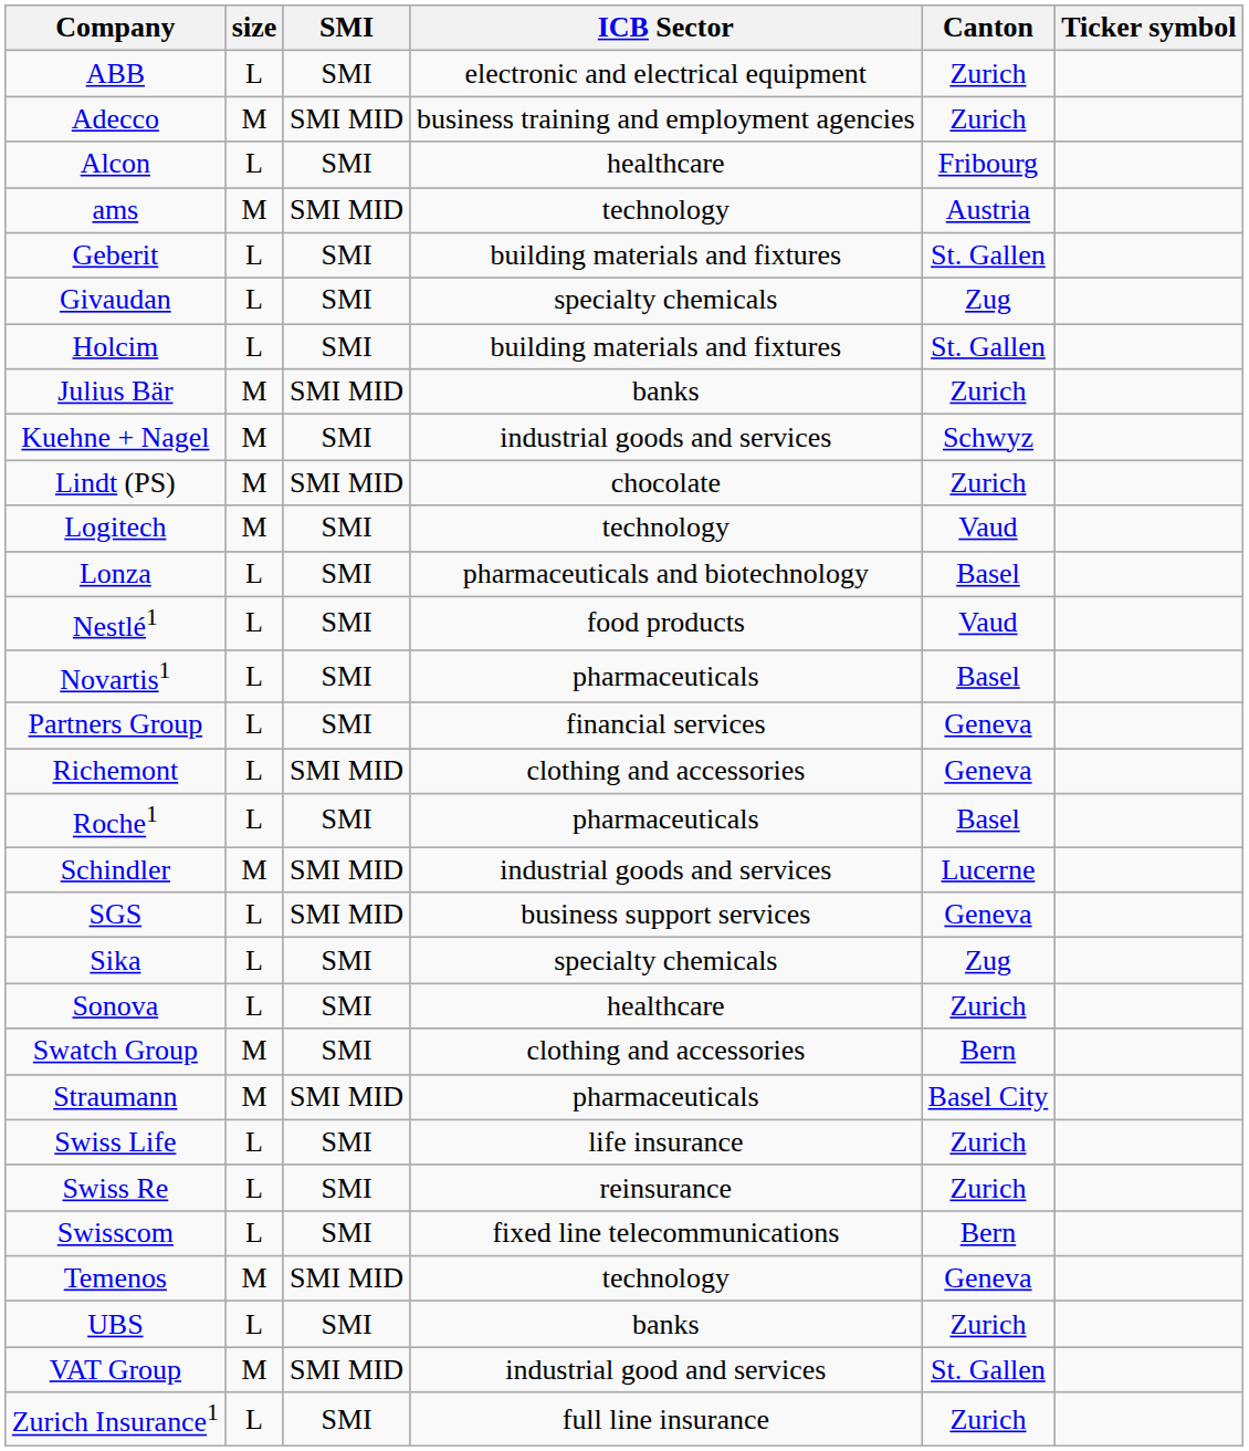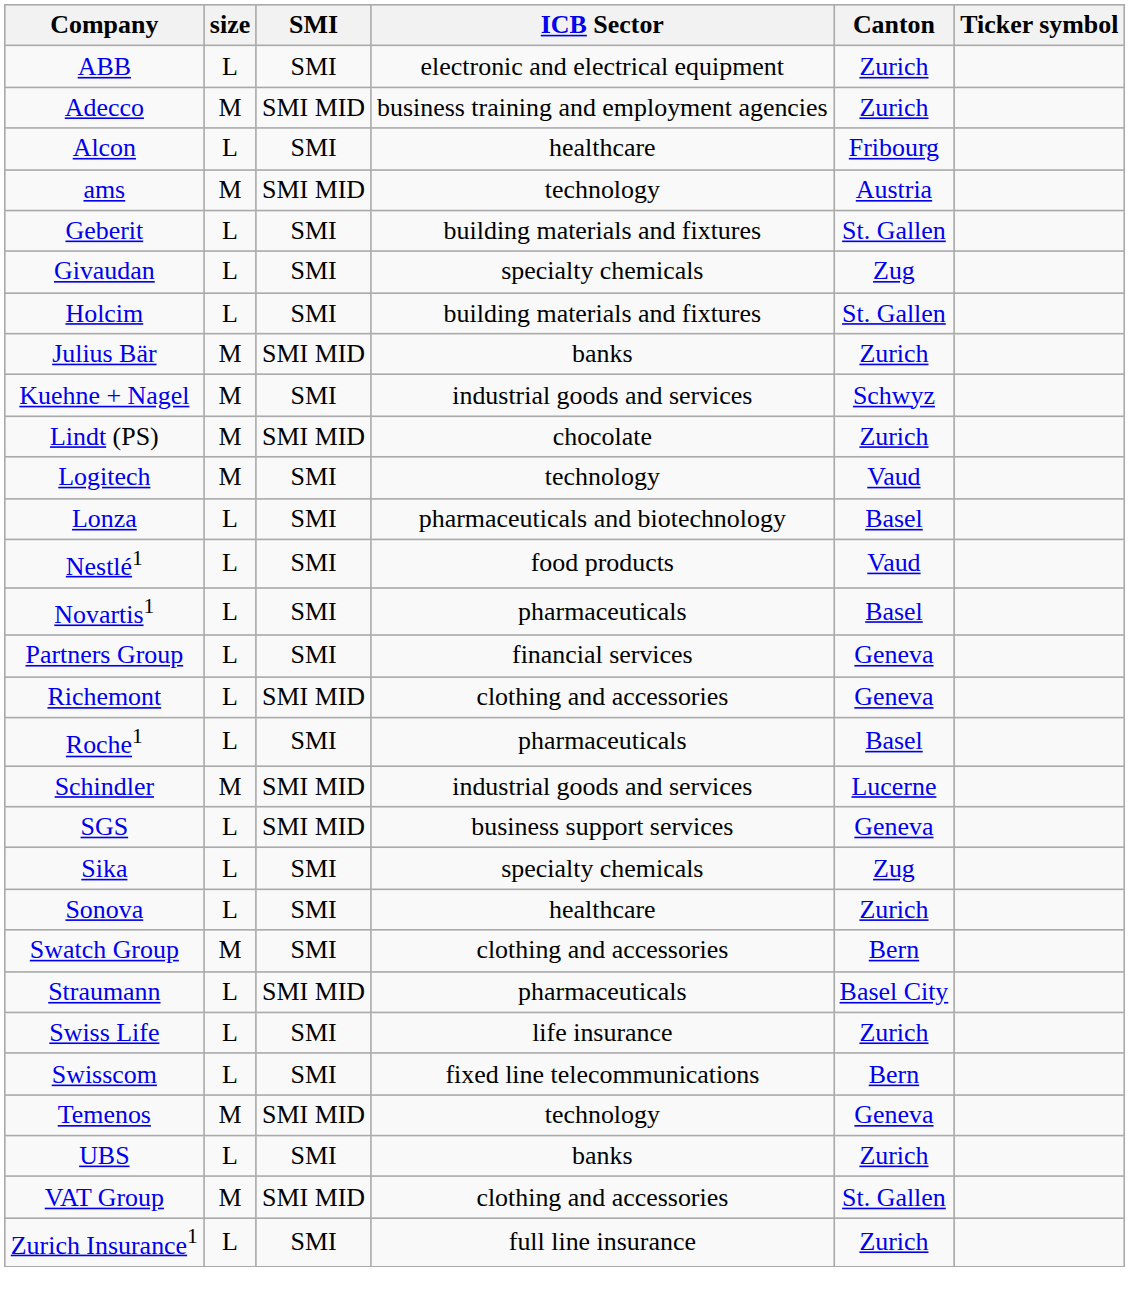 <table class="wikitable sortable" style="text-align: center;" cellpadding=2 cellspacing=2>
 <tr>
 <th>Company</th>
 <th>size</th>
 <th>SMI</th>
 <th><a href='#'>ICB</a> Sector</th>
 <th>Canton</th>
 <th>Ticker symbol</th>
 </tr>
 <tr>
 <td><a href='#'>ABB</a></td>
 <td>L</td>
 <td>SMI</td>
 <td>electronic and electrical equipment</td>
 <td><a href='#'>Zurich</a></td>
 <td></td>
 </tr>
 <tr>
 <td><a href='#'>Adecco</a></td>
 <td>M</td>
 <td>SMI MID</td>
 <td>business training and employment agencies</td>
 <td><a href='#'>Zurich</a></td>
 <td></td>
 </tr>
 <tr>
 <td><a href='#'>Alcon</a></td>
 <td>L</td>
 <td>SMI</td>
 <td>healthcare</td>
 <td><a href='#'>Fribourg</a></td>
 <td></td>
 </tr>
 <tr>
 <td><a href='#'>ams</a></td>
 <td>M</td>
 <td>SMI MID</td>
 <td>technology</td>
 <td><a href='#'>Austria</a></td>
 <td></td>
 </tr>
 <tr>
 <td><a href='#'>Geberit</a></td>
 <td>L</td>
 <td>SMI</td>
 <td>building materials and fixtures</td>
 <td><a href='#'>St. Gallen</a></td>
 <td></td>
 </tr>
 <tr>
 <td><a href='#'>Givaudan</a></td>
 <td>L</td>
 <td>SMI</td>
 <td>specialty chemicals</td>
 <td><a href='#'>Zug</a></td>
 <td></td>
 </tr>
 <tr>
 <td><a href='#'>Holcim</a></td>
 <td>L</td>
 <td>SMI</td>
 <td>building materials and fixtures</td>
 <td><a href='#'>St. Gallen</a></td>
 <td></td>
 </tr>
 <tr>
 <td><a href='#'>Julius Bär</a></td>
 <td>M</td>
 <td>SMI MID</td>
 <td>banks</td>
 <td><a href='#'>Zurich</a></td>
 <td></td>
 </tr>
 <tr>
 <td><a href='#'>Kuehne + Nagel</a></td>
 <td>M</td>
 <td>SMI</td>
 <td>industrial goods and services</td>
 <td><a href='#'>Schwyz</a></td>
 <td></td>
 </tr>
 <tr>
 <td><a href='#'>Lindt</a> (PS)</td>
 <td>M</td>
 <td>SMI MID</td>
 <td>chocolate</td>
 <td><a href='#'>Zurich</a></td>
 <td></td>
 </tr>
 <tr>
 <td><a href='#'>Logitech</a></td>
 <td>M</td>
 <td>SMI</td>
 <td>technology</td>
 <td><a href='#'>Vaud</a></td>
 <td></td>
 </tr>
 <tr>
 <td><a href='#'>Lonza</a></td>
 <td>L</td>
 <td>SMI</td>
 <td>pharmaceuticals and biotechnology</td>
 <td><a href='#'>Basel</a></td>
 <td></td>
 </tr>
 <tr>
 <td><a href='#'>Nestlé</a><sup>1</sup></td>
 <td>L</td>
 <td>SMI</td>
 <td>food products</td>
 <td><a href='#'>Vaud</a></td>
 <td></td>
 </tr>
 <tr>
 <td><a href='#'>Novartis</a><sup>1</sup></td>
 <td>L</td>
 <td>SMI</td>
 <td>pharmaceuticals</td>
 <td><a href='#'>Basel</a></td>
 <td></td>
 </tr>
 <tr>
 <td><a href='#'>Partners Group</a></td>
 <td>L</td>
 <td>SMI</td>
 <td>financial services</td>
 <td><a href='#'>Geneva</a></td>
 <td></td>
 </tr>
 <tr>
 <td><a href='#'>Richemont</a></td>
 <td>L</td>
 <td>SMI MID</td>
 <td>clothing and accessories</td>
 <td><a href='#'>Geneva</a></td>
 <td></td>
 </tr>
 <tr>
 <td><a href='#'>Roche</a><sup>1</sup></td>
 <td>L</td>
 <td>SMI</td>
 <td>pharmaceuticals</td>
 <td><a href='#'>Basel</a></td>
 <td></td>
 </tr>
 <tr>
 <td><a href='#'>Schindler</a></td>
 <td>M</td>
 <td>SMI MID</td>
 <td>industrial goods and services</td>
 <td><a href='#'>Lucerne</a></td>
 <td></td>
 </tr>
 <tr>
 <td><a href='#'>SGS</a></td>
 <td>L</td>
 <td>SMI MID</td>
 <td>business support services</td>
 <td><a href='#'>Geneva</a></td>
 <td></td>
 </tr>
 <tr>
 <td><a href='#'>Sika</a></td>
 <td>L</td>
 <td>SMI</td>
 <td>specialty chemicals</td>
 <td><a href='#'>Zug</a></td>
 <td></td>
 </tr>
 <tr>
 <td><a href='#'>Sonova</a></td>
 <td>L</td>
 <td>SMI</td>
 <td>healthcare</td>
 <td><a href='#'>Zurich</a></td>
 <td></td>
 </tr>
 <tr>
 <td><a href='#'>Swatch Group</a></td>
 <td>M</td>
 <td>SMI</td>
 <td>clothing and accessories</td>
 <td><a href='#'>Bern</a></td>
 <td></td>
 </tr>
 <tr>
 <td><a href='#'>Straumann</a></td>
-<td>M</td>
+<td>L</td>
 <td>SMI MID</td>
 <td>pharmaceuticals</td>
 <td><a href='#'>Basel City</a></td>
 <td></td>
 </tr>
 <tr>
 <td><a href='#'>Swiss Life</a></td>
 <td>L</td>
 <td>SMI</td>
 <td>life insurance</td>
-<td><a href='#'>Zurich</a></td>
-<td></td>
-</tr>
-<tr>
-<td><a href='#'>Swiss Re</a></td>
-<td>L</td>
-<td>SMI</td>
-<td>reinsurance</td>
 <td><a href='#'>Zurich</a></td>
 <td></td>
 </tr>
 <tr>
 <td><a href='#'>Swisscom</a></td>
 <td>L</td>
 <td>SMI</td>
 <td>fixed line telecommunications</td>
 <td><a href='#'>Bern</a></td>
 <td></td>
 </tr>
 <tr>
 <td><a href='#'>Temenos</a></td>
 <td>M</td>
 <td>SMI MID</td>
 <td>technology</td>
 <td><a href='#'>Geneva</a></td>
 <td></td>
 </tr>
 <tr>
 <td><a href='#'>UBS</a></td>
 <td>L</td>
 <td>SMI</td>
 <td>banks</td>
 <td><a href='#'>Zurich</a></td>
 <td></td>
 </tr>
 <tr>
 <td><a href='#'>VAT Group</a></td>
 <td>M</td>
 <td>SMI MID</td>
-<td>industrial good and services</td>
+<td>clothing and accessories</td>
 <td><a href='#'>St. Gallen</a></td>
 <td></td>
 </tr>
 <tr>
 <td><a href='#'>Zurich Insurance</a><sup>1</sup></td>
 <td>L</td>
 <td>SMI</td>
 <td>full line insurance</td>
 <td><a href='#'>Zurich</a></td>
 <td></td>
 </tr>
 </table>
